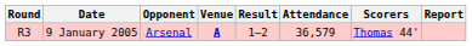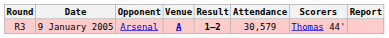 <table class="wikitable" style="font-size:100%; text-align:center">
 <tr>
 <th>Round</th>
 <th>Date</th>
 <th>Opponent</th>
 <th>Venue</th>
 <th>Result</th>
 <th>Attendance</th>
 <th>Scorers</th>
 <th>Report</th>
 </tr>
 <tr style="background-color: #FFCCCC;">
 <td>R3</td>
 <td>9 January 2005</td>
 <td><a href='#'>Arsenal</a></td>
 <td><strong><a href='#'>A</a></strong></td>
-<td>1–2</td>
-<td>36,579</td>
+<td><strong>1–2</strong></td>
+<td>30,579</td>
 <td><a href='#'>Thomas</a> 44'</td>
 <td></td>
 </tr>
 </table>
